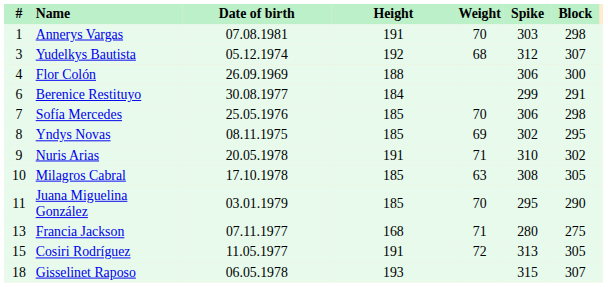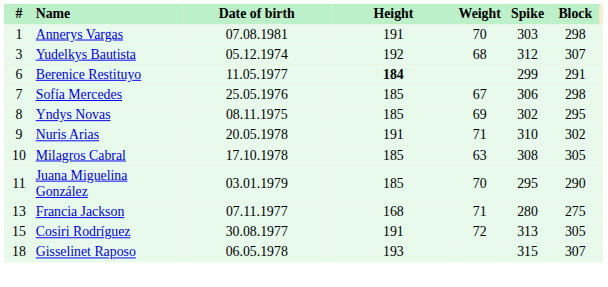 <table border=0 cellpadding=2 cellspacing=0  |- bgcolor=#FFECCE style="text-align:center; font-size:90%;" width=100%>
 <tr bgcolor=#BBF0C9>
 <th width=5%>#</th>
 <th width=25% align=left>Name</th>
 <th width=25%>Date of birth</th>
 <th width=21%>Height</th>
 <th width=8%>Weight</th>
 <th width=8%>Spike</th>
 <th width=8%>Block</th>
 </tr>
 <tr bgcolor=#E7FAEC>
 <td>1</td>
 <td align=left><a href='#'>Annerys Vargas</a></td>
 <td>07.08.1981</td>
 <td>191</td>
 <td>70</td>
 <td>303</td>
 <td>298</td>
 <td></td>
 </tr>
 <tr bgcolor=#E7FAEC>
 <td>3</td>
 <td align=left><a href='#'>Yudelkys Bautista</a></td>
 <td>05.12.1974</td>
 <td>192</td>
 <td>68</td>
 <td>312</td>
 <td>307</td>
 <td></td>
 </tr>
 <tr bgcolor=#E7FAEC>
-<td>4</td>
-<td align=left><a href='#'>Flor Colón</a></td>
-<td>26.09.1969</td>
-<td>188</td>
-<td></td>
-<td>306</td>
-<td>300</td>
-<td></td>
-</tr>
-<tr bgcolor=#E7FAEC>
 <td>6</td>
 <td align=left><a href='#'>Berenice Restituyo</a></td>
-<td>30.08.1977</td>
-<td>184</td>
+<td>11.05.1977</td>
+<td><strong>184</strong></td>
 <td></td>
 <td>299</td>
 <td>291</td>
 <td></td>
 </tr>
 <tr bgcolor=#E7FAEC>
 <td>7</td>
 <td align=left><a href='#'>Sofía Mercedes</a></td>
 <td>25.05.1976</td>
 <td>185</td>
-<td>70</td>
+<td>67</td>
 <td>306</td>
 <td>298</td>
 <td></td>
 </tr>
 <tr bgcolor=#E7FAEC>
 <td>8</td>
 <td align=left><a href='#'>Yndys Novas</a></td>
 <td>08.11.1975</td>
 <td>185</td>
 <td>69</td>
 <td>302</td>
 <td>295</td>
 <td></td>
 </tr>
 <tr bgcolor=#E7FAEC>
 <td>9</td>
 <td align=left><a href='#'>Nuris Arias</a></td>
 <td>20.05.1978</td>
 <td>191</td>
 <td>71</td>
 <td>310</td>
 <td>302</td>
 <td></td>
 </tr>
 <tr bgcolor=#E7FAEC>
 <td>10</td>
 <td align=left><a href='#'>Milagros Cabral</a></td>
 <td>17.10.1978</td>
 <td>185</td>
 <td>63</td>
 <td>308</td>
 <td>305</td>
 <td></td>
 </tr>
 <tr bgcolor=#E7FAEC>
 <td>11</td>
 <td align=left><a href='#'>Juana Miguelina González</a></td>
 <td>03.01.1979</td>
 <td>185</td>
 <td>70</td>
 <td>295</td>
 <td>290</td>
 <td></td>
 </tr>
 <tr bgcolor=#E7FAEC>
 <td>13</td>
 <td align=left><a href='#'>Francia Jackson</a></td>
 <td>07.11.1977</td>
 <td>168</td>
 <td>71</td>
 <td>280</td>
 <td>275</td>
 <td></td>
 </tr>
 <tr bgcolor=#E7FAEC>
 <td>15</td>
 <td align=left><a href='#'>Cosiri Rodríguez</a></td>
-<td>11.05.1977</td>
+<td>30.08.1977</td>
 <td>191</td>
 <td>72</td>
 <td>313</td>
 <td>305</td>
 <td></td>
 </tr>
 <tr bgcolor=#E7FAEC>
 <td>18</td>
 <td align=left><a href='#'>Gisselinet Raposo</a></td>
 <td>06.05.1978</td>
 <td>193</td>
 <td></td>
 <td>315</td>
 <td>307</td>
 <td></td>
 </tr>
 </table>
